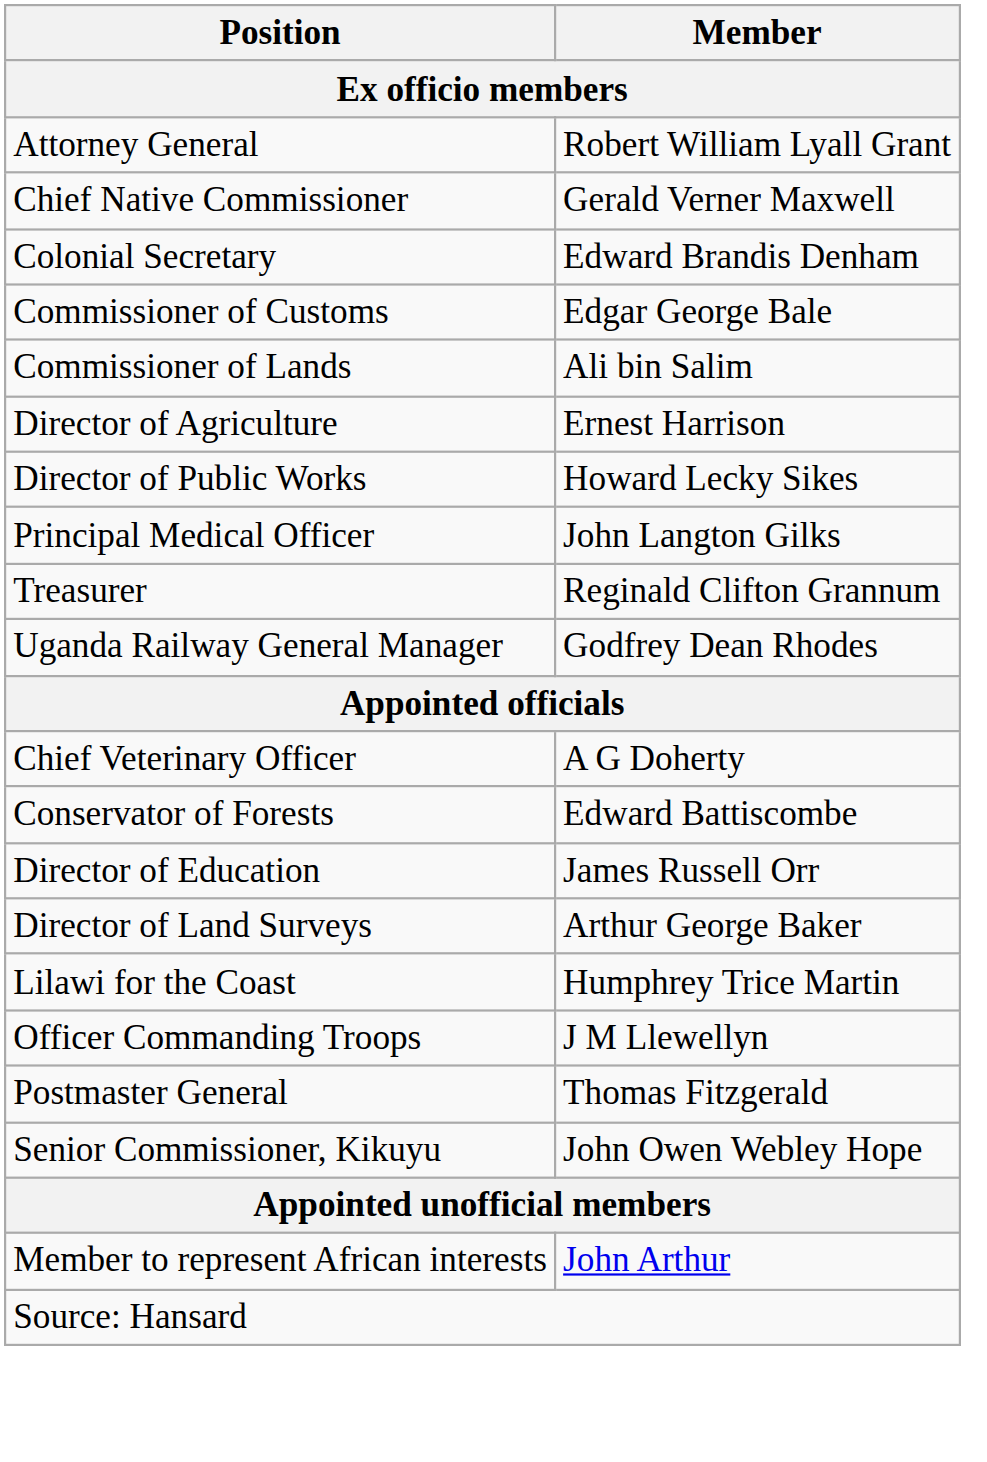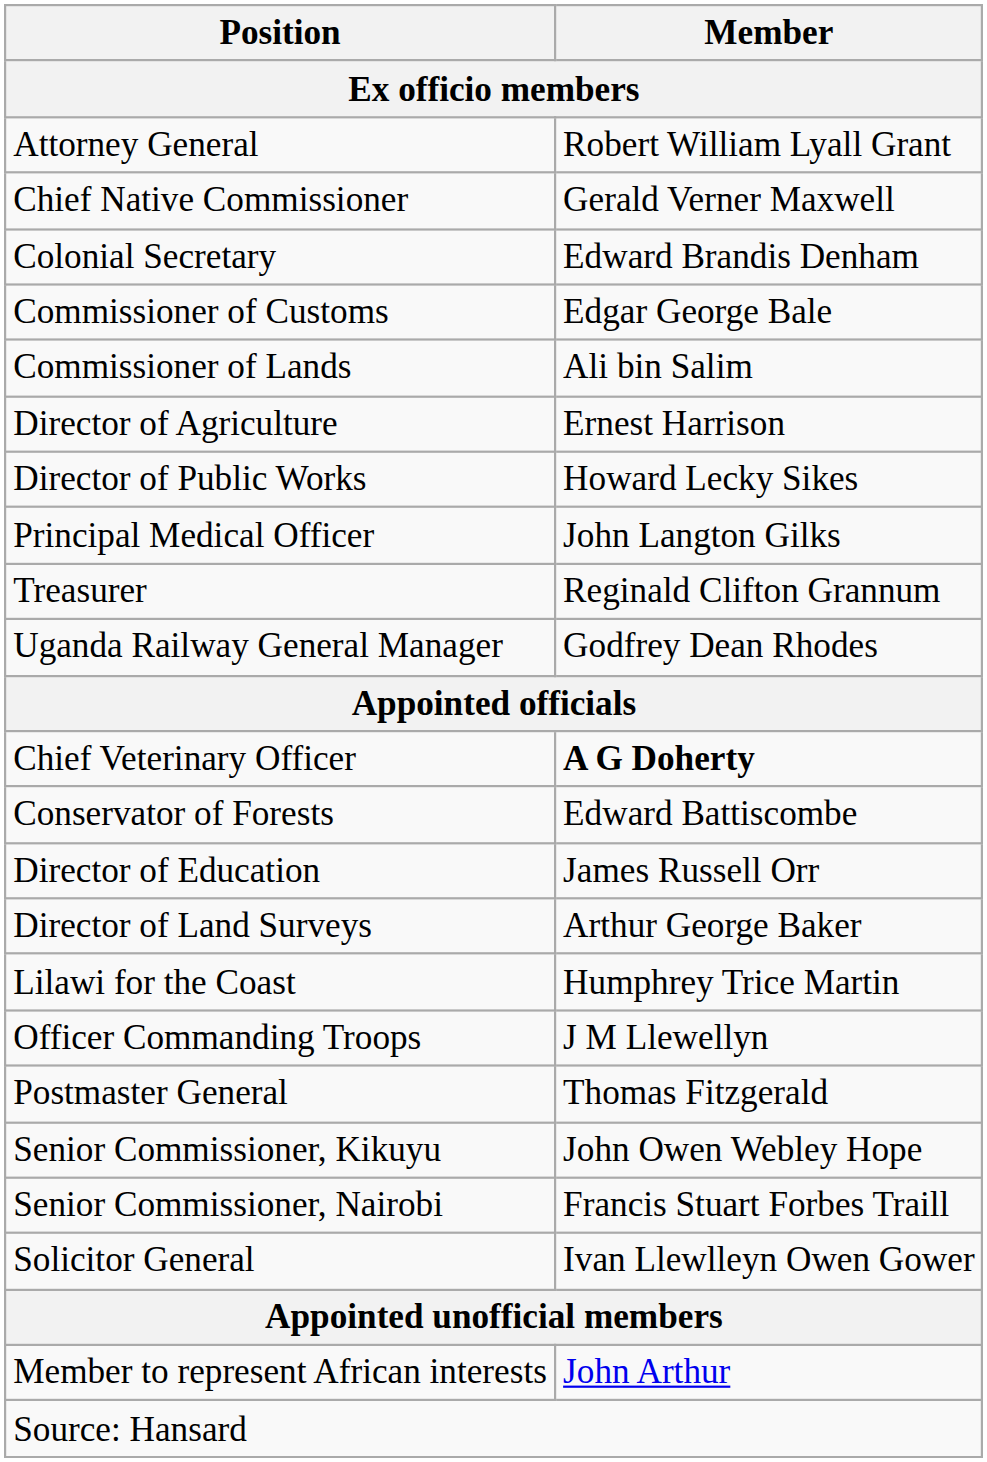 <table class=wikitable>
 <tr>
 <th>Position</th>
 <th>Member</th>
 </tr>
 <tr>
 <th colspan=2>Ex officio members</th>
 </tr>
 <tr>
 <td>Attorney General</td>
 <td>Robert William Lyall Grant</td>
 </tr>
 <tr>
 <td>Chief Native Commissioner</td>
 <td>Gerald Verner Maxwell</td>
 </tr>
 <tr>
 <td>Colonial Secretary</td>
 <td>Edward Brandis Denham</td>
 </tr>
 <tr>
 <td>Commissioner of Customs</td>
 <td>Edgar George Bale</td>
 </tr>
 <tr>
 <td>Commissioner of Lands</td>
 <td>Ali bin Salim</td>
 </tr>
 <tr>
 <td>Director of Agriculture</td>
 <td>Ernest Harrison</td>
 </tr>
 <tr>
 <td>Director of Public Works</td>
 <td>Howard Lecky Sikes</td>
 </tr>
 <tr>
 <td>Principal Medical Officer</td>
 <td>John Langton Gilks</td>
 </tr>
 <tr>
 <td>Treasurer</td>
 <td>Reginald Clifton Grannum</td>
 </tr>
 <tr>
 <td>Uganda Railway General Manager</td>
 <td>Godfrey Dean Rhodes</td>
 </tr>
 <tr>
 <th colspan=2>Appointed officials</th>
 </tr>
 <tr>
 <td>Chief Veterinary Officer</td>
-<td>A G Doherty</td>
+<td><strong>A G Doherty</strong></td>
 </tr>
 <tr>
 <td>Conservator of Forests</td>
 <td>Edward Battiscombe</td>
 </tr>
 <tr>
 <td>Director of Education</td>
 <td>James Russell Orr</td>
 </tr>
 <tr>
 <td>Director of Land Surveys</td>
 <td>Arthur George Baker</td>
 </tr>
 <tr>
 <td>Lilawi for the Coast</td>
 <td>Humphrey Trice Martin</td>
 </tr>
 <tr>
 <td>Officer Commanding Troops</td>
 <td>J M Llewellyn</td>
 </tr>
 <tr>
 <td>Postmaster General</td>
 <td>Thomas Fitzgerald</td>
 </tr>
 <tr>
 <td>Senior Commissioner, Kikuyu</td>
 <td>John Owen Webley Hope</td>
 </tr>
 <tr>
+<td>Senior Commissioner, Nairobi</td>
+<td>Francis Stuart Forbes Traill</td>
+</tr>
+<tr>
+<td>Solicitor General</td>
+<td>Ivan Llewlleyn Owen Gower</td>
+</tr>
+<tr>
 <th colspan=2>Appointed unofficial members</th>
 </tr>
 <tr>
 <td>Member to represent African interests</td>
 <td><a href='#'>John Arthur</a></td>
 </tr>
 <tr>
 <td colspan=2>Source: Hansard</td>
 </tr>
 </table>
